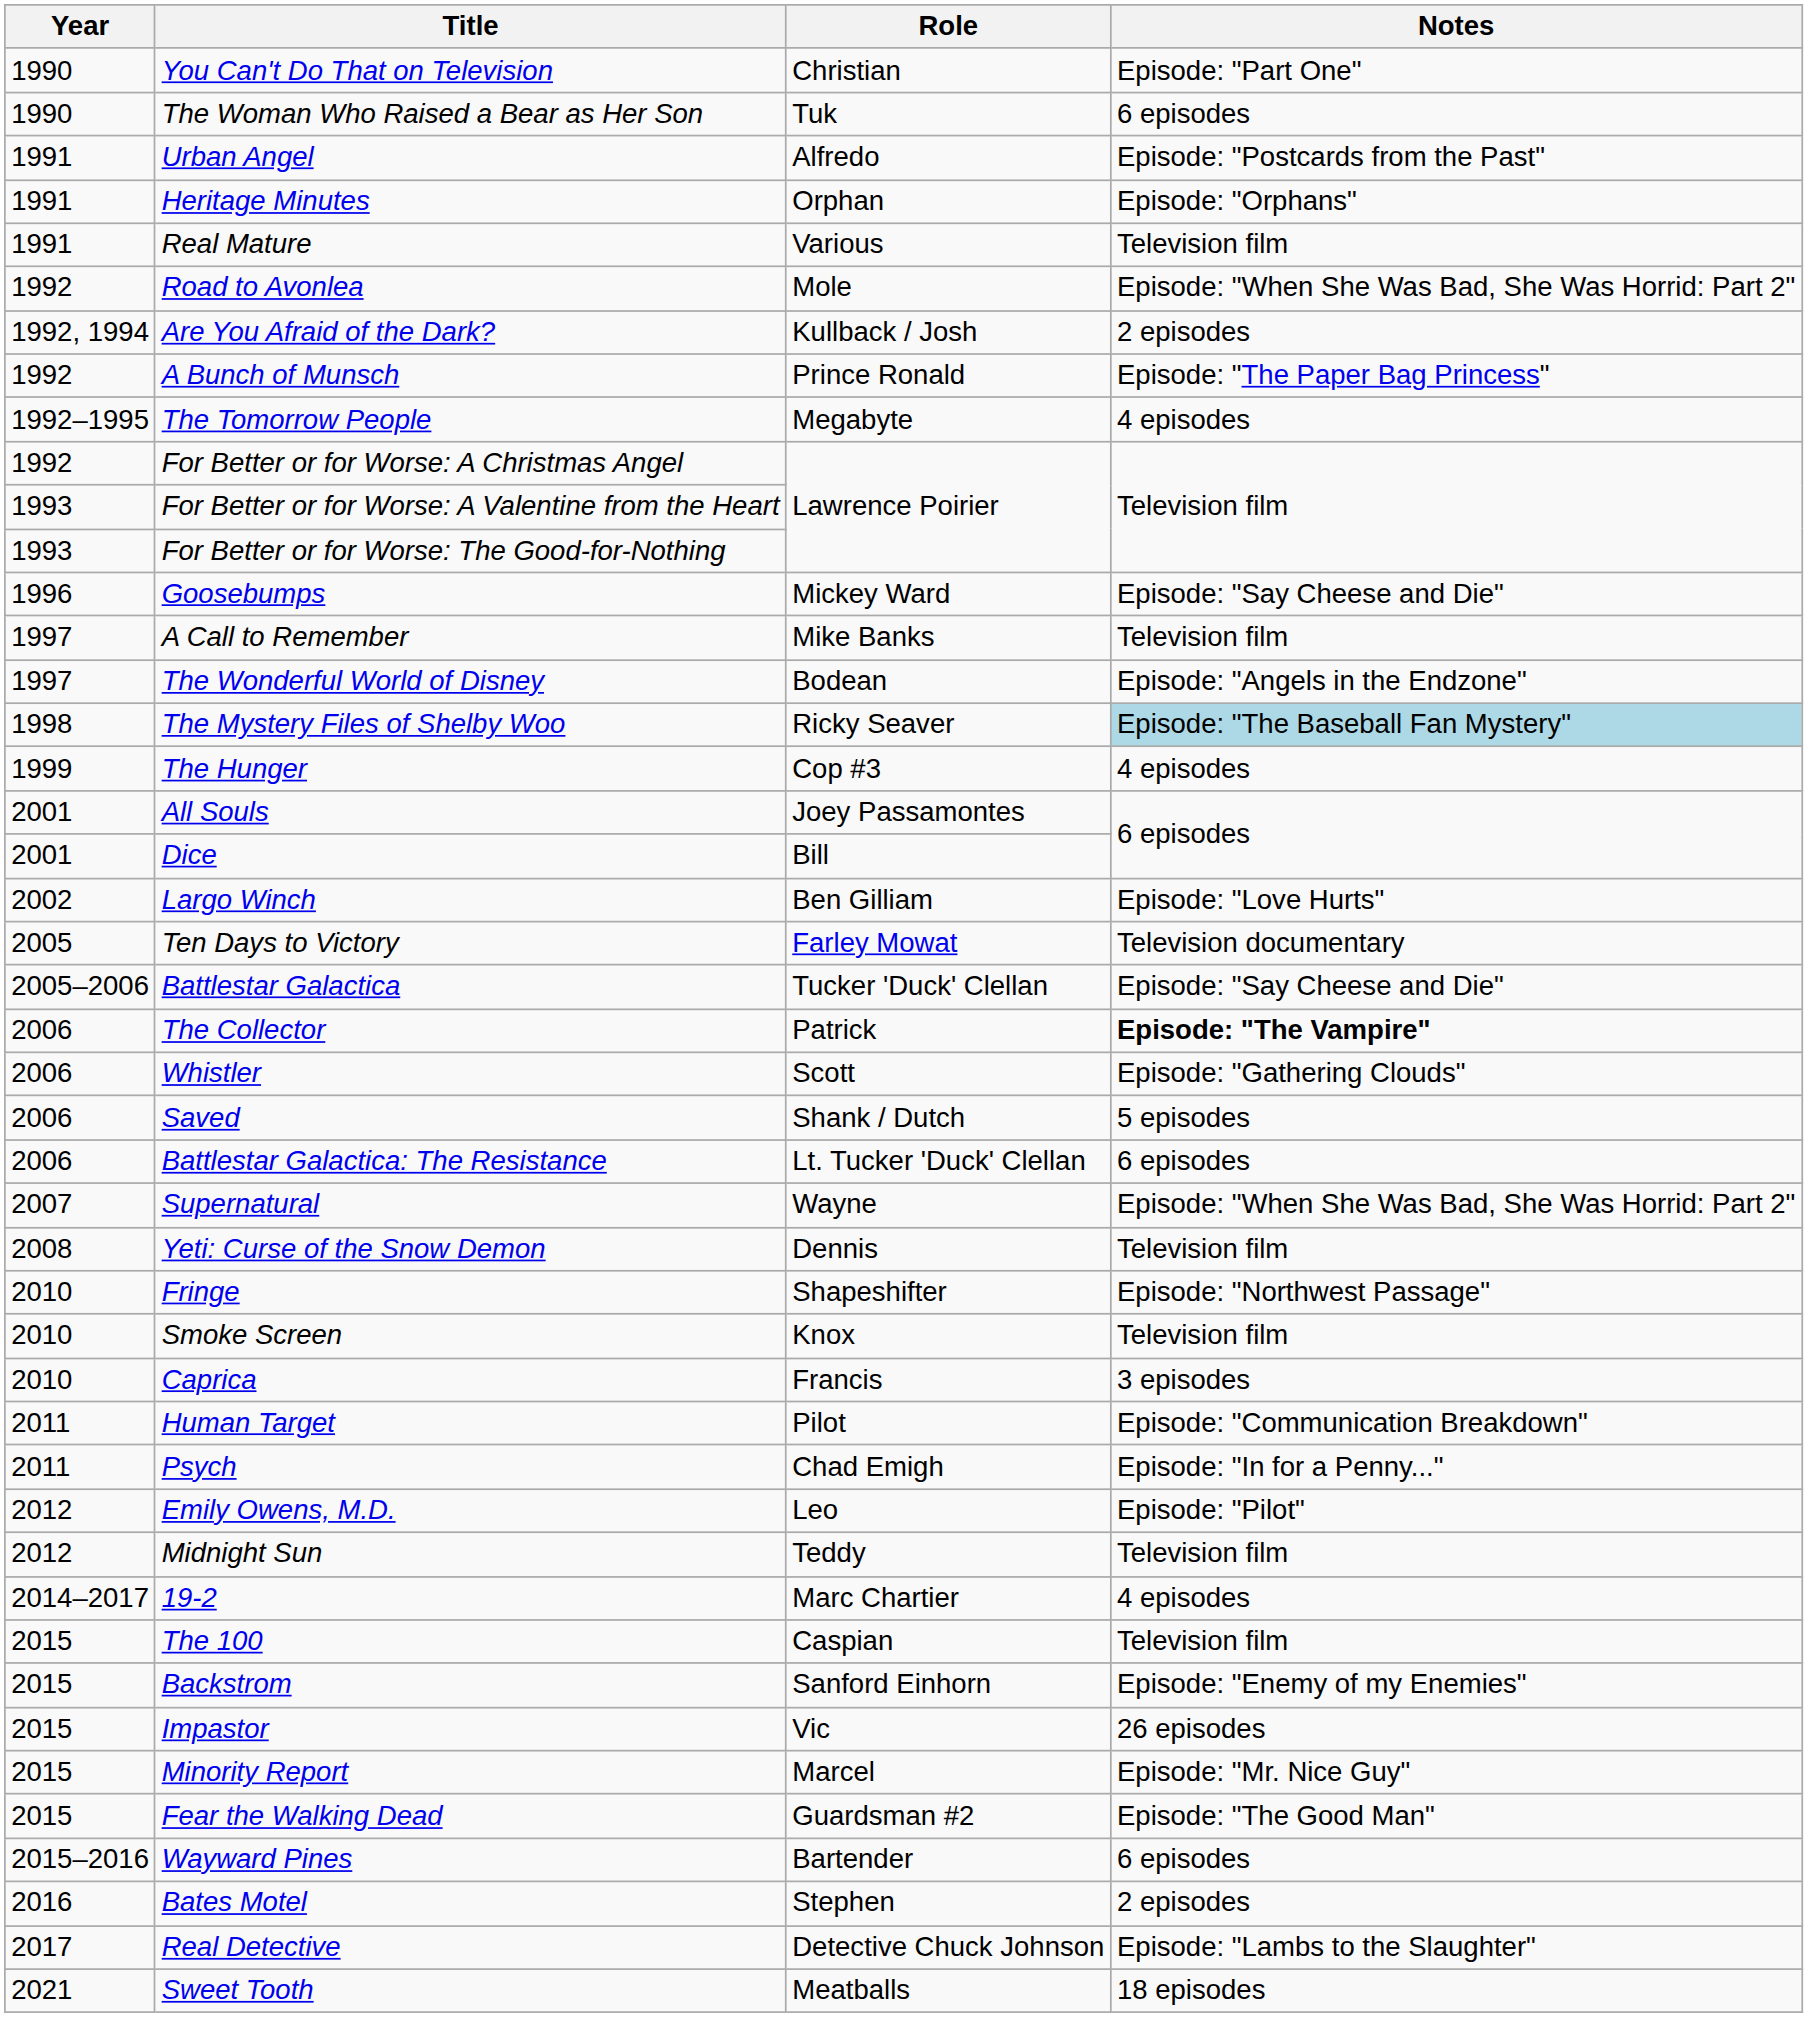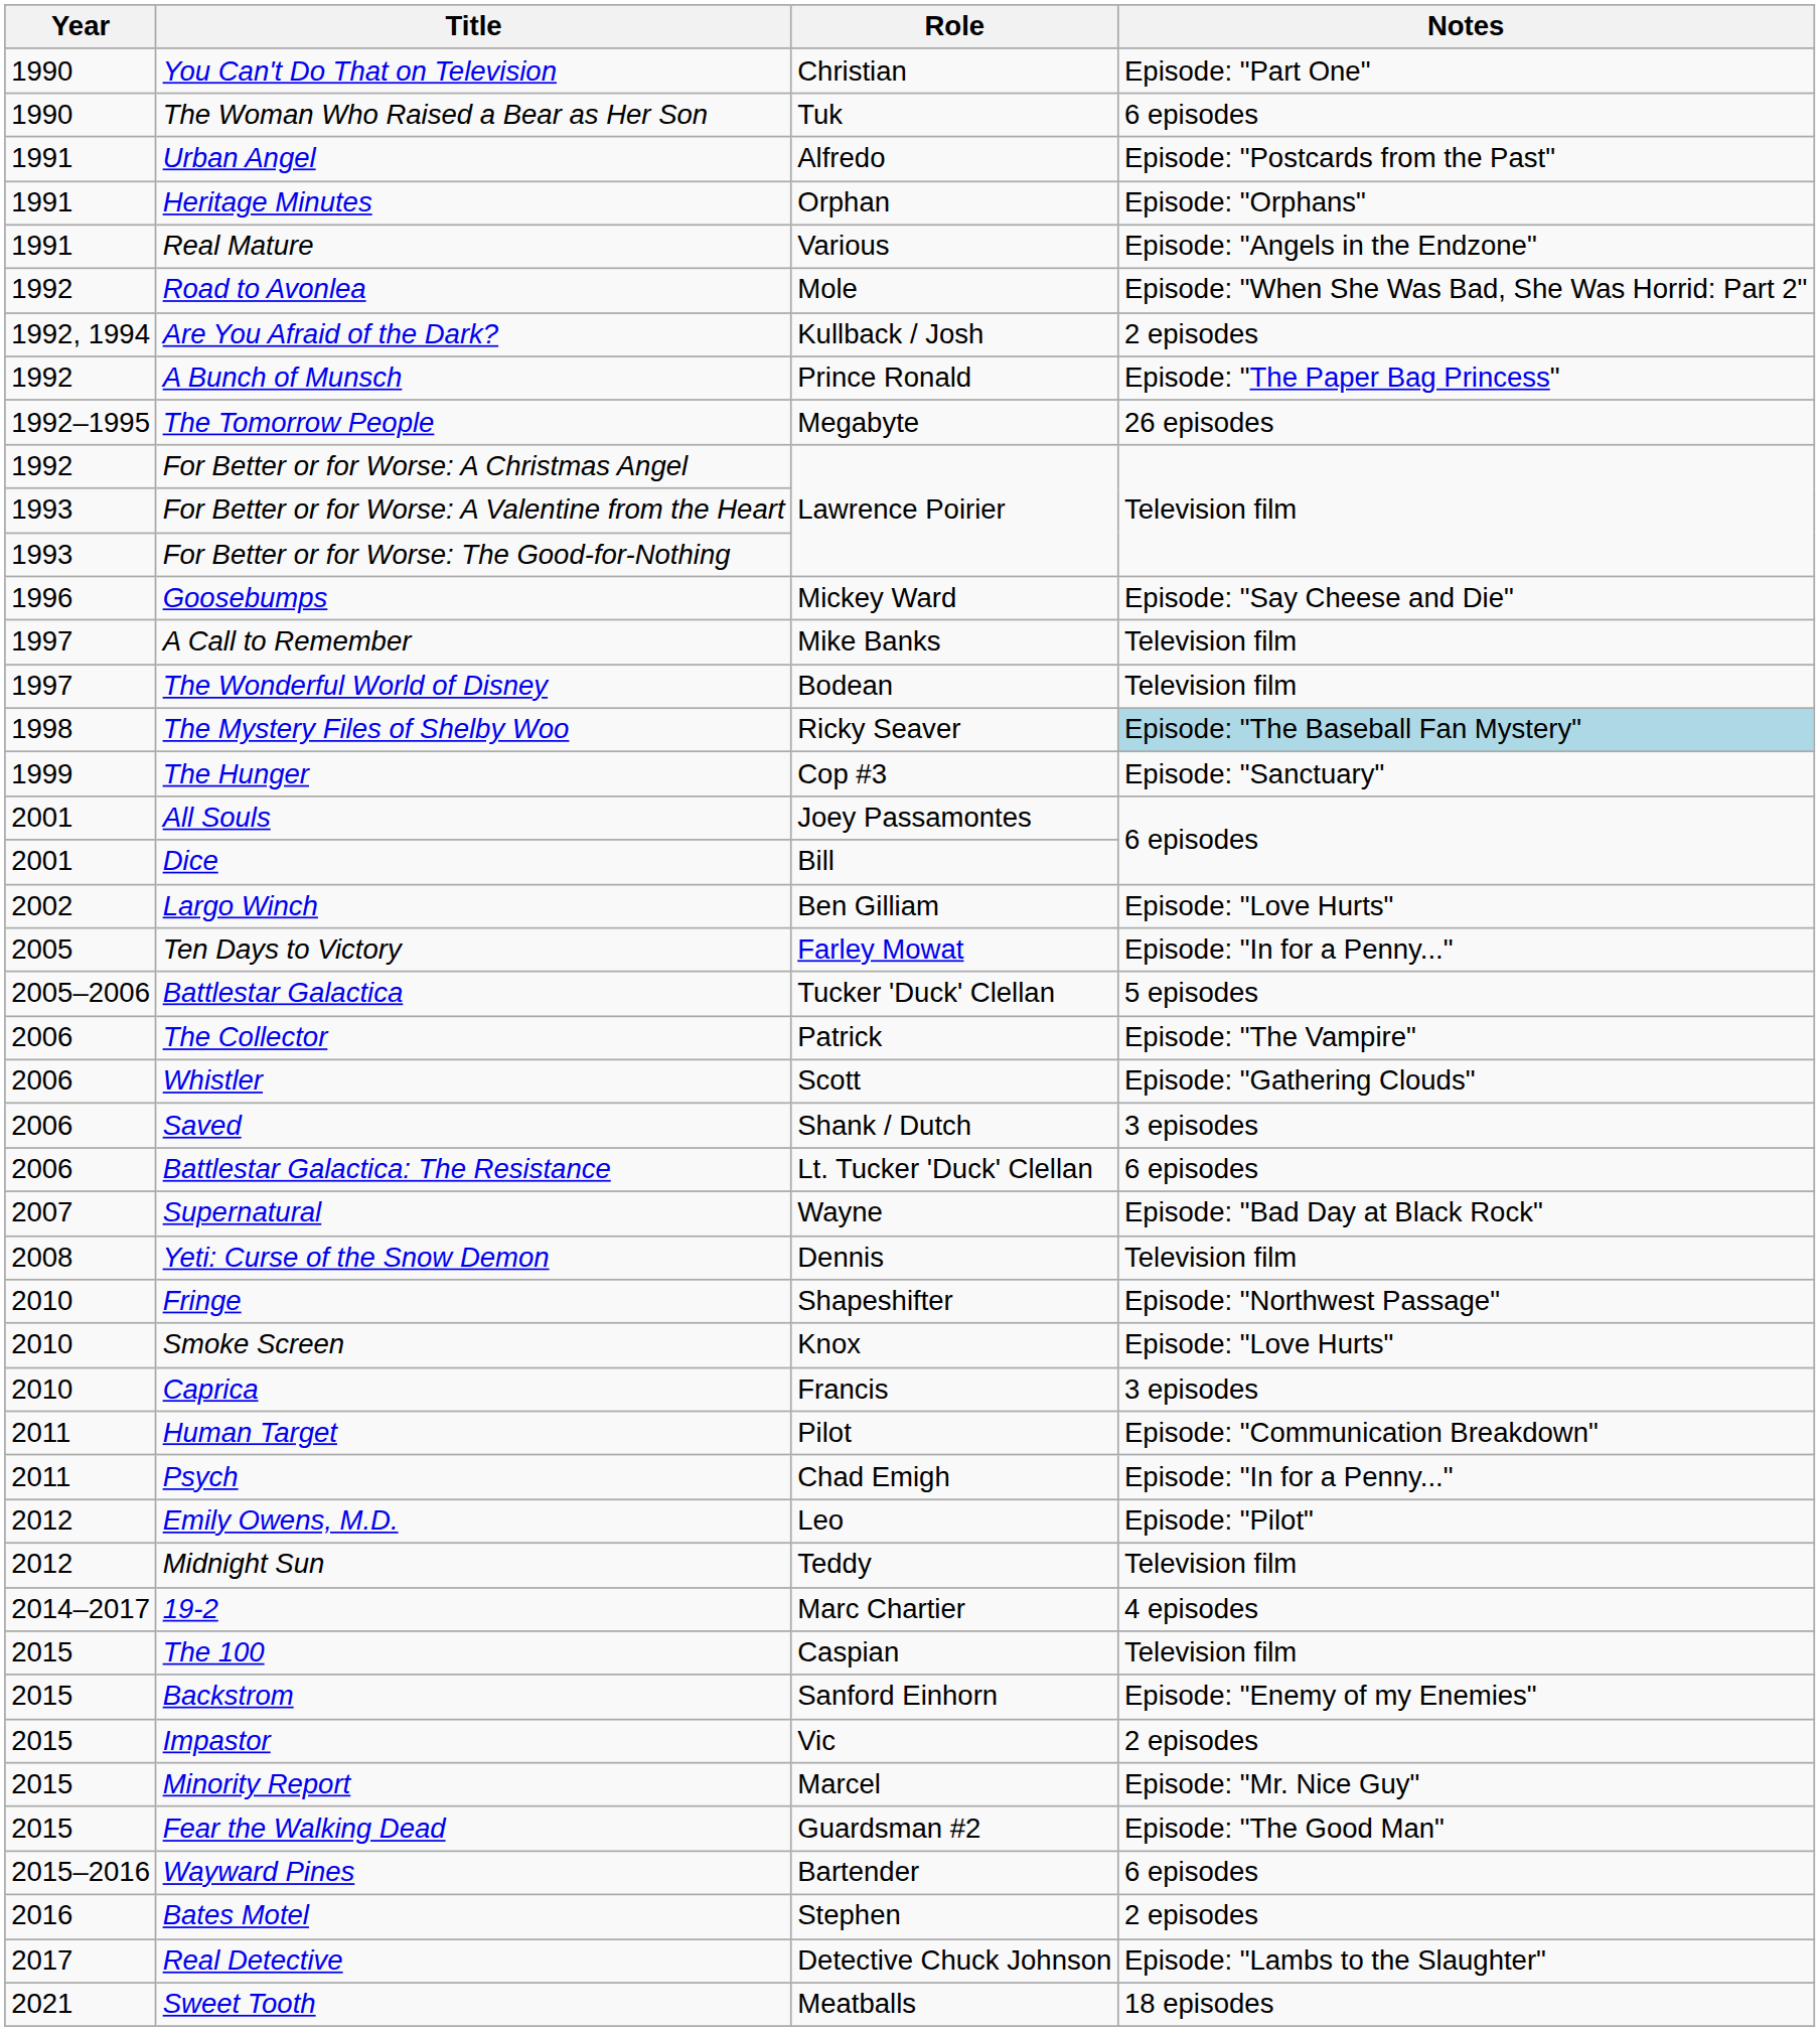 <table class="wikitable sortable">
 <tr>
 <th>Year</th>
 <th>Title</th>
 <th>Role</th>
 <th>Notes</th>
 </tr>
 <tr>
 <td>1990</td>
 <td><em><a href='#'>You Can't Do That on Television</a></em></td>
 <td>Christian</td>
 <td>Episode: "Part One"</td>
 </tr>
 <tr>
 <td>1990</td>
 <td><em>The Woman Who Raised a Bear as Her Son</em></td>
 <td>Tuk</td>
 <td>6 episodes</td>
 </tr>
 <tr>
 <td>1991</td>
 <td><em><a href='#'>Urban Angel</a></em></td>
 <td>Alfredo</td>
 <td>Episode: "Postcards from the Past"</td>
 </tr>
 <tr>
 <td>1991</td>
 <td><em><a href='#'>Heritage Minutes</a></em></td>
 <td>Orphan</td>
 <td>Episode: "Orphans"</td>
 </tr>
 <tr>
 <td>1991</td>
 <td><em>Real Mature</em></td>
 <td>Various</td>
-<td>Television film</td>
+<td>Episode: "Angels in the Endzone"</td>
 </tr>
 <tr>
 <td>1992</td>
 <td><em><a href='#'>Road to Avonlea</a></em></td>
 <td>Mole</td>
 <td>Episode: "When She Was Bad, She Was Horrid: Part 2"</td>
 </tr>
 <tr>
 <td>1992, 1994</td>
 <td><em><a href='#'>Are You Afraid of the Dark?</a></em></td>
 <td>Kullback / Josh</td>
 <td>2 episodes</td>
 </tr>
 <tr>
 <td>1992</td>
 <td><em><a href='#'>A Bunch of Munsch</a></em></td>
 <td>Prince Ronald</td>
 <td>Episode: "<a href='#'>The Paper Bag Princess</a>"</td>
 </tr>
 <tr>
 <td>1992–1995</td>
 <td><a href='#'><em>The Tomorrow People</em></a></td>
 <td>Megabyte</td>
-<td>4 episodes</td>
+<td>26 episodes</td>
 </tr>
 <tr>
 <td>1992</td>
 <td><em>For Better or for Worse: A Christmas Angel</em></td>
 <td rowspan="3">Lawrence Poirier</td>
 <td rowspan="3">Television film</td>
 </tr>
 <tr>
 <td>1993</td>
 <td><em>For Better or for Worse: A Valentine from the Heart</em></td>
 </tr>
 <tr>
 <td>1993</td>
 <td><em>For Better or for Worse: The Good-for-Nothing</em></td>
 </tr>
 <tr>
 <td>1996</td>
 <td><a href='#'><em>Goosebumps</em></a></td>
 <td>Mickey Ward</td>
 <td>Episode: "Say Cheese and Die"</td>
 </tr>
 <tr>
 <td>1997</td>
 <td><em>A Call to Remember</em></td>
 <td>Mike Banks</td>
 <td>Television film</td>
 </tr>
 <tr>
 <td>1997</td>
 <td><em><a href='#'>The Wonderful World of Disney</a></em></td>
 <td>Bodean</td>
-<td>Episode: "Angels in the Endzone"</td>
+<td>Television film</td>
 </tr>
 <tr>
 <td>1998</td>
 <td><em><a href='#'>The Mystery Files of Shelby Woo</a></em></td>
 <td>Ricky Seaver</td>
 <td style="background: lightblue;">Episode: "The Baseball Fan Mystery"</td>
 </tr>
 <tr>
 <td>1999</td>
 <td><a href='#'><em>The Hunger</em></a></td>
 <td>Cop #3</td>
-<td>4 episodes</td>
+<td>Episode: "Sanctuary"</td>
 </tr>
 <tr>
 <td>2001</td>
 <td><a href='#'><em>All Souls</em></a></td>
 <td>Joey Passamontes</td>
 <td rowspan="2">6 episodes</td>
 </tr>
 <tr>
 <td>2001</td>
 <td><a href='#'><em>Dice</em></a></td>
 <td>Bill</td>
 </tr>
 <tr>
 <td>2002</td>
 <td><a href='#'><em>Largo Winch</em></a></td>
 <td>Ben Gilliam</td>
 <td>Episode: "Love Hurts"</td>
 </tr>
 <tr>
 <td>2005</td>
 <td><em>Ten Days to Victory</em></td>
 <td><a href='#'>Farley Mowat</a></td>
-<td>Television documentary</td>
+<td>Episode: "In for a Penny..."</td>
 </tr>
 <tr>
 <td>2005–2006</td>
 <td><a href='#'><em>Battlestar Galactica</em></a></td>
 <td>Tucker 'Duck' Clellan</td>
-<td>Episode: "Say Cheese and Die"</td>
+<td>5 episodes</td>
 </tr>
 <tr>
 <td>2006</td>
 <td><a href='#'><em>The Collector</em></a></td>
 <td>Patrick</td>
-<td><strong>Episode: "The Vampire"</strong></td>
+<td>Episode: "The Vampire"</td>
 </tr>
 <tr>
 <td>2006</td>
 <td><a href='#'><em>Whistler</em></a></td>
 <td>Scott</td>
 <td>Episode: "Gathering Clouds"</td>
 </tr>
 <tr>
 <td>2006</td>
 <td><a href='#'><em>Saved</em></a></td>
 <td>Shank / Dutch</td>
-<td>5 episodes</td>
+<td>3 episodes</td>
 </tr>
 <tr>
 <td>2006</td>
 <td><em><a href='#'>Battlestar Galactica: The Resistance</a></em></td>
 <td>Lt. Tucker 'Duck' Clellan</td>
 <td>6 episodes</td>
 </tr>
 <tr>
 <td>2007</td>
 <td><a href='#'><em>Supernatural</em></a></td>
 <td>Wayne</td>
-<td>Episode: "When She Was Bad, She Was Horrid: Part 2"</td>
+<td>Episode: "Bad Day at Black Rock"</td>
 </tr>
 <tr>
 <td>2008</td>
 <td><em><a href='#'>Yeti: Curse of the Snow Demon</a></em></td>
 <td>Dennis</td>
 <td>Television film</td>
 </tr>
 <tr>
 <td>2010</td>
 <td><a href='#'><em>Fringe</em></a></td>
 <td>Shapeshifter</td>
 <td>Episode: "Northwest Passage"</td>
 </tr>
 <tr>
 <td>2010</td>
 <td><em>Smoke Screen</em></td>
 <td>Knox</td>
-<td>Television film</td>
+<td>Episode: "Love Hurts"</td>
 </tr>
 <tr>
 <td>2010</td>
 <td><em><a href='#'>Caprica</a></em></td>
 <td>Francis</td>
 <td>3 episodes</td>
 </tr>
 <tr>
 <td>2011</td>
 <td><a href='#'><em>Human Target</em></a></td>
 <td>Pilot</td>
 <td>Episode: "Communication Breakdown"</td>
 </tr>
 <tr>
 <td>2011</td>
 <td><em><a href='#'>Psych</a></em></td>
 <td>Chad Emigh</td>
 <td>Episode: "In for a Penny..."</td>
 </tr>
 <tr>
 <td>2012</td>
 <td><em><a href='#'>Emily Owens, M.D.</a></em></td>
 <td>Leo</td>
 <td>Episode: "Pilot"</td>
 </tr>
 <tr>
 <td>2012</td>
 <td><em>Midnight Sun</em></td>
 <td>Teddy</td>
 <td>Television film</td>
 </tr>
 <tr>
 <td>2014–2017</td>
 <td><a href='#'><em>19-2</em></a></td>
 <td>Marc Chartier</td>
 <td>4 episodes</td>
 </tr>
 <tr>
 <td>2015</td>
 <td><a href='#'><em>The 100</em></a></td>
 <td>Caspian</td>
 <td>Television film</td>
 </tr>
 <tr>
 <td>2015</td>
 <td><a href='#'><em>Backstrom</em></a></td>
 <td>Sanford Einhorn</td>
 <td>Episode: "Enemy of my Enemies"</td>
 </tr>
 <tr>
 <td>2015</td>
 <td><em><a href='#'>Impastor</a></em></td>
 <td>Vic</td>
-<td>26 episodes</td>
+<td>2 episodes</td>
 </tr>
 <tr>
 <td>2015</td>
 <td><a href='#'><em>Minority Report</em></a></td>
 <td>Marcel</td>
 <td>Episode: "Mr. Nice Guy"</td>
 </tr>
 <tr>
 <td>2015</td>
 <td><em><a href='#'>Fear the Walking Dead</a></em></td>
 <td>Guardsman #2</td>
 <td>Episode: "The Good Man"</td>
 </tr>
 <tr>
 <td>2015–2016</td>
 <td><em><a href='#'>Wayward Pines</a></em></td>
 <td>Bartender</td>
 <td>6 episodes</td>
 </tr>
 <tr>
 <td>2016</td>
 <td><a href='#'><em>Bates Motel</em></a></td>
 <td>Stephen</td>
 <td>2 episodes</td>
 </tr>
 <tr>
 <td>2017</td>
 <td><a href='#'><em>Real Detective</em></a></td>
 <td>Detective Chuck Johnson</td>
 <td>Episode: "Lambs to the Slaughter"</td>
 </tr>
 <tr>
 <td>2021</td>
 <td><a href='#'><em>Sweet Tooth</em></a></td>
 <td>Meatballs</td>
 <td>18 episodes</td>
 </tr>
 </table>
